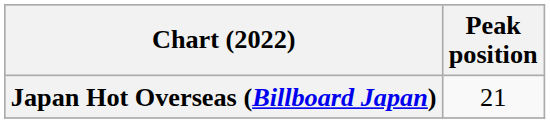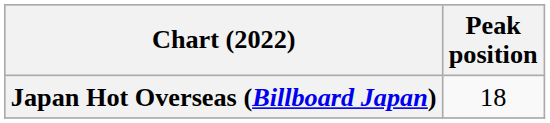 <table class="wikitable plainrowheaders" style="text-align:center">
 <tr>
 <th scope="col">Chart (2022)</th>
 <th scope="col">Peak<br>position</th>
 </tr>
 <tr>
 <th scope="row">Japan Hot Overseas (<em><a href='#'>Billboard Japan</a></em>)</th>
-<td>21</td>
+<td>18</td>
 </tr>
 </table>
